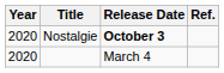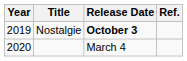 <table class="wikitable">
 <tr>
 <th>Year</th>
 <th>Title</th>
 <th>Release Date</th>
 <th>Ref.</th>
 </tr>
 <tr>
-<td>2020</td>
+<td>2019</td>
 <td>Nostalgie</td>
 <td><strong>October 3</strong></td>
 <td></td>
 </tr>
 <tr>
 <td>2020</td>
 <td></td>
 <td>March 4</td>
 <td></td>
 </tr>
 </table>
